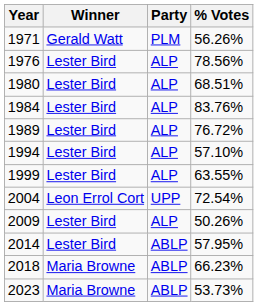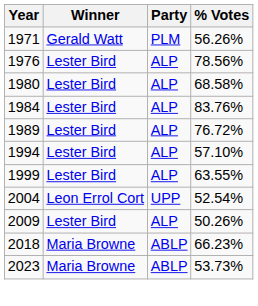 <table class="wikitable">
 <tr>
 <th>Year</th>
 <th><strong>Winner</strong></th>
 <th><strong>Party</strong></th>
 <th><strong>% Votes</strong></th>
 </tr>
 <tr>
 <td>1971</td>
 <td><a href='#'>Gerald Watt</a></td>
 <td><a href='#'>PLM</a></td>
 <td>56.26%</td>
 </tr>
 <tr>
 <td>1976</td>
 <td><a href='#'>Lester Bird</a></td>
 <td><a href='#'>ALP</a></td>
 <td>78.56%</td>
 </tr>
 <tr>
 <td>1980</td>
 <td><a href='#'>Lester Bird</a></td>
 <td><a href='#'>ALP</a></td>
-<td>68.51%</td>
+<td>68.58%</td>
 </tr>
 <tr>
 <td>1984</td>
 <td><a href='#'>Lester Bird</a></td>
 <td><a href='#'>ALP</a></td>
 <td>83.76%</td>
 </tr>
 <tr>
 <td>1989</td>
 <td><a href='#'>Lester Bird</a></td>
 <td><a href='#'>ALP</a></td>
 <td>76.72%</td>
 </tr>
 <tr>
 <td>1994</td>
 <td><a href='#'>Lester Bird</a></td>
 <td><a href='#'>ALP</a></td>
 <td>57.10%</td>
 </tr>
 <tr>
 <td>1999</td>
 <td><a href='#'>Lester Bird</a></td>
 <td><a href='#'>ALP</a></td>
 <td>63.55%</td>
 </tr>
 <tr>
 <td>2004</td>
 <td><a href='#'>Leon Errol Cort</a></td>
 <td><a href='#'>UPP</a></td>
-<td>72.54%</td>
+<td>52.54%</td>
 </tr>
 <tr>
 <td>2009</td>
 <td><a href='#'>Lester Bird</a></td>
 <td><a href='#'>ALP</a></td>
 <td>50.26%</td>
-</tr>
-<tr>
-<td>2014</td>
-<td><a href='#'>Lester Bird</a></td>
-<td><a href='#'>ABLP</a></td>
-<td>57.95%</td>
 </tr>
 <tr>
 <td>2018</td>
 <td><a href='#'>Maria Browne</a></td>
 <td><a href='#'>ABLP</a></td>
 <td>66.23%</td>
 </tr>
 <tr>
 <td>2023</td>
 <td><a href='#'>Maria Browne</a></td>
 <td><a href='#'>ABLP</a></td>
 <td>53.73%</td>
 </tr>
 </table>
